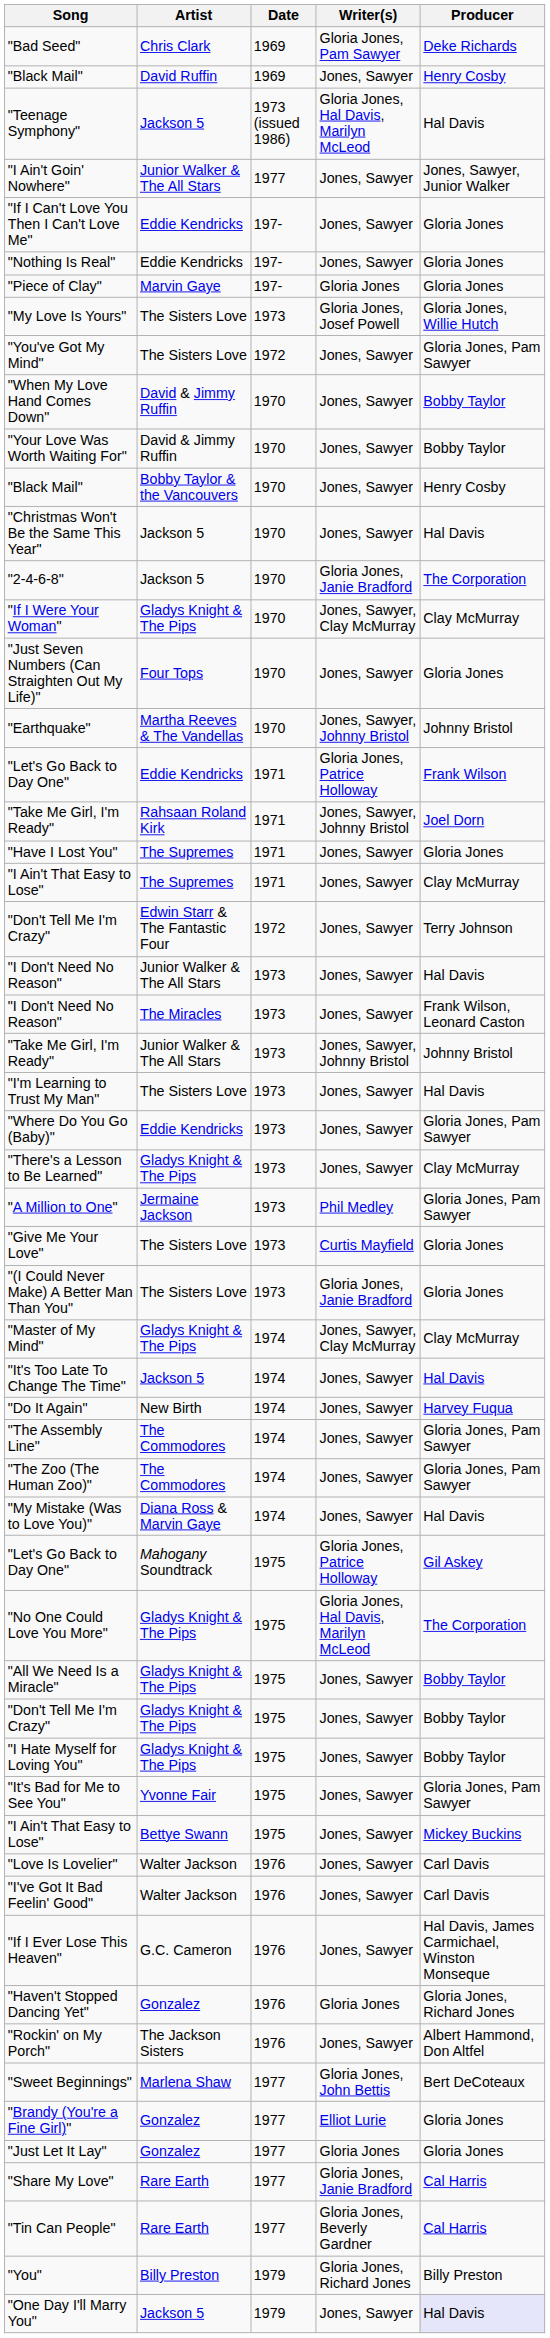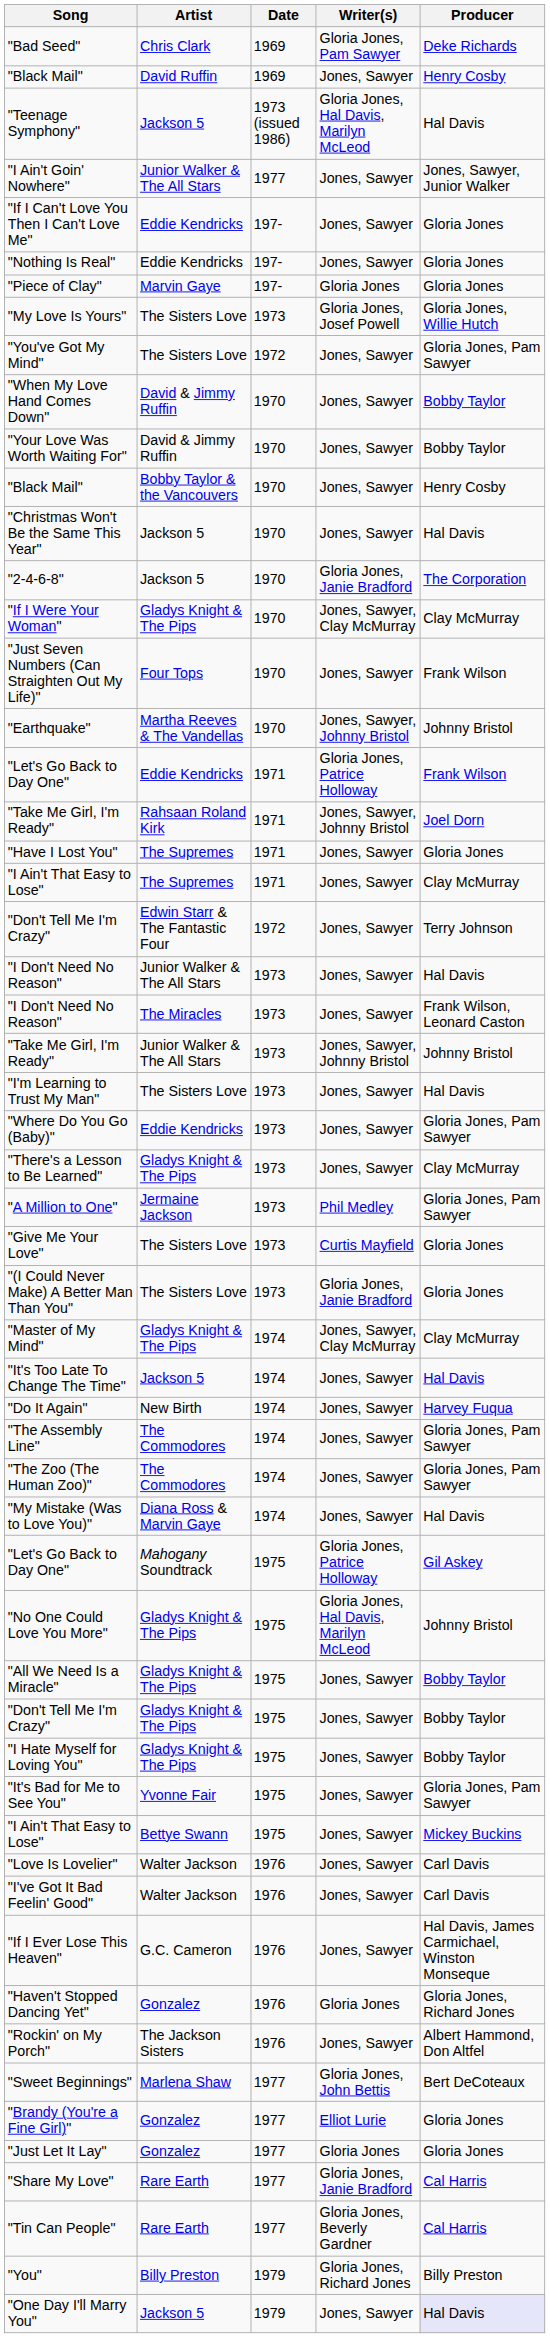 <table class="wikitable">
 <tr>
 <th>Song</th>
 <th>Artist</th>
 <th>Date</th>
 <th>Writer(s)</th>
 <th>Producer</th>
 </tr>
 <tr>
 <td>"Bad Seed"</td>
 <td><a href='#'>Chris Clark</a></td>
 <td>1969</td>
 <td>Gloria Jones, <a href='#'>Pam Sawyer</a></td>
 <td><a href='#'>Deke Richards</a></td>
 </tr>
 <tr>
 <td>"Black Mail"</td>
 <td><a href='#'>David Ruffin</a></td>
 <td>1969</td>
 <td>Jones, Sawyer</td>
 <td><a href='#'>Henry Cosby</a></td>
 </tr>
 <tr>
 <td>"Teenage Symphony"</td>
 <td><a href='#'>Jackson 5</a></td>
 <td>1973 (issued 1986)</td>
 <td>Gloria Jones, <a href='#'>Hal Davis</a>, <a href='#'>Marilyn McLeod</a></td>
 <td>Hal Davis</td>
 </tr>
 <tr>
 <td>"I Ain't Goin' Nowhere"</td>
 <td><a href='#'>Junior Walker & The All Stars</a></td>
 <td>1977</td>
 <td>Jones, Sawyer</td>
 <td>Jones, Sawyer, Junior Walker</td>
 </tr>
 <tr>
 <td>"If I Can't Love You Then I Can't Love Me"</td>
 <td><a href='#'>Eddie Kendricks</a></td>
 <td>197-</td>
 <td>Jones, Sawyer</td>
 <td>Gloria Jones</td>
 </tr>
 <tr>
 <td>"Nothing Is Real"</td>
 <td>Eddie Kendricks</td>
 <td>197-</td>
 <td>Jones, Sawyer</td>
 <td>Gloria Jones</td>
 </tr>
 <tr>
 <td>"Piece of Clay"</td>
 <td><a href='#'>Marvin Gaye</a></td>
 <td>197-</td>
 <td>Gloria Jones</td>
 <td>Gloria Jones</td>
 </tr>
 <tr>
 <td>"My Love Is Yours"</td>
 <td>The Sisters Love</td>
 <td>1973</td>
 <td>Gloria Jones, Josef Powell</td>
 <td>Gloria Jones, <a href='#'>Willie Hutch</a></td>
 </tr>
 <tr>
 <td>"You've Got My Mind"</td>
 <td>The Sisters Love</td>
 <td>1972</td>
 <td>Jones, Sawyer</td>
 <td>Gloria Jones, Pam Sawyer</td>
 </tr>
 <tr>
 <td>"When My Love Hand Comes Down"</td>
 <td><a href='#'>David</a> & <a href='#'>Jimmy Ruffin</a></td>
 <td>1970</td>
 <td>Jones, Sawyer</td>
 <td><a href='#'>Bobby Taylor</a></td>
 </tr>
 <tr>
 <td>"Your Love Was Worth Waiting For"</td>
 <td>David & Jimmy Ruffin</td>
 <td>1970</td>
 <td>Jones, Sawyer</td>
 <td>Bobby Taylor</td>
 </tr>
 <tr>
 <td>"Black Mail"</td>
 <td><a href='#'>Bobby Taylor & the Vancouvers</a></td>
 <td>1970</td>
 <td>Jones, Sawyer</td>
 <td>Henry Cosby</td>
 </tr>
 <tr>
 <td>"Christmas Won't Be the Same This Year"</td>
 <td>Jackson 5</td>
 <td>1970</td>
 <td>Jones, Sawyer</td>
 <td>Hal Davis</td>
 </tr>
 <tr>
 <td>"2-4-6-8"</td>
 <td>Jackson 5</td>
 <td>1970</td>
 <td>Gloria Jones, <a href='#'>Janie Bradford</a></td>
 <td><a href='#'>The Corporation</a></td>
 </tr>
 <tr>
 <td>"<a href='#'>If I Were Your Woman</a>"</td>
 <td><a href='#'>Gladys Knight & The Pips</a></td>
 <td>1970</td>
 <td>Jones, Sawyer, Clay McMurray</td>
 <td>Clay McMurray</td>
 </tr>
 <tr>
 <td>"Just Seven Numbers (Can Straighten Out My Life)"</td>
 <td><a href='#'>Four Tops</a></td>
 <td>1970</td>
 <td>Jones, Sawyer</td>
-<td>Gloria Jones</td>
+<td>Frank Wilson</td>
 </tr>
 <tr>
 <td>"Earthquake"</td>
 <td><a href='#'>Martha Reeves & The Vandellas</a></td>
 <td>1970</td>
 <td>Jones, Sawyer, <a href='#'>Johnny Bristol</a></td>
 <td>Johnny Bristol</td>
 </tr>
 <tr>
 <td>"Let's Go Back to Day One"</td>
 <td><a href='#'>Eddie Kendricks</a></td>
 <td>1971</td>
 <td>Gloria Jones, <a href='#'>Patrice Holloway</a></td>
 <td><a href='#'>Frank Wilson</a></td>
 </tr>
 <tr>
 <td>"Take Me Girl, I'm Ready"</td>
 <td><a href='#'>Rahsaan Roland Kirk</a></td>
 <td>1971</td>
 <td>Jones, Sawyer, Johnny Bristol</td>
 <td><a href='#'>Joel Dorn</a></td>
 </tr>
 <tr>
 <td>"Have I Lost You"</td>
 <td><a href='#'>The Supremes</a></td>
 <td>1971</td>
 <td>Jones, Sawyer</td>
 <td>Gloria Jones</td>
 </tr>
 <tr>
 <td>"I Ain't That Easy to Lose"</td>
 <td><a href='#'>The Supremes</a></td>
 <td>1971</td>
 <td>Jones, Sawyer</td>
 <td>Clay McMurray</td>
 </tr>
 <tr>
 <td>"Don't Tell Me I'm Crazy"</td>
 <td><a href='#'>Edwin Starr</a> & The Fantastic Four</td>
 <td>1972</td>
 <td>Jones, Sawyer</td>
 <td>Terry Johnson</td>
 </tr>
 <tr>
 <td>"I Don't Need No Reason"</td>
 <td>Junior Walker & The All Stars</td>
 <td>1973</td>
 <td>Jones, Sawyer</td>
 <td>Hal Davis</td>
 </tr>
 <tr>
 <td>"I Don't Need No Reason"</td>
 <td><a href='#'>The Miracles</a></td>
 <td>1973</td>
 <td>Jones, Sawyer</td>
 <td>Frank Wilson, Leonard Caston</td>
 </tr>
 <tr>
 <td>"Take Me Girl, I'm Ready"</td>
 <td>Junior Walker & The All Stars</td>
 <td>1973</td>
 <td>Jones, Sawyer, Johnny Bristol</td>
 <td>Johnny Bristol</td>
 </tr>
 <tr>
 <td>"I'm Learning to Trust My Man"</td>
 <td>The Sisters Love</td>
 <td>1973</td>
 <td>Jones, Sawyer</td>
 <td>Hal Davis</td>
 </tr>
 <tr>
 <td>"Where Do You Go (Baby)"</td>
 <td><a href='#'>Eddie Kendricks</a></td>
 <td>1973</td>
 <td>Jones, Sawyer</td>
 <td>Gloria Jones, Pam Sawyer</td>
 </tr>
 <tr>
 <td>"There's a Lesson to Be Learned"</td>
 <td><a href='#'>Gladys Knight & The Pips</a></td>
 <td>1973</td>
 <td>Jones, Sawyer</td>
 <td>Clay McMurray</td>
 </tr>
 <tr>
 <td>"<a href='#'>A Million to One</a>"</td>
 <td><a href='#'>Jermaine Jackson</a></td>
 <td>1973</td>
 <td><a href='#'>Phil Medley</a></td>
 <td>Gloria Jones, Pam Sawyer</td>
 </tr>
 <tr>
 <td>"Give Me Your Love"</td>
 <td>The Sisters Love</td>
 <td>1973</td>
 <td><a href='#'>Curtis Mayfield</a></td>
 <td>Gloria Jones</td>
 </tr>
 <tr>
 <td>"(I Could Never Make) A Better Man Than You"</td>
 <td>The Sisters Love</td>
 <td>1973</td>
 <td>Gloria Jones, <a href='#'>Janie Bradford</a></td>
 <td>Gloria Jones</td>
 </tr>
 <tr>
 <td>"Master of My Mind"</td>
 <td><a href='#'>Gladys Knight & The Pips</a></td>
 <td>1974</td>
 <td>Jones, Sawyer, Clay McMurray</td>
 <td>Clay McMurray</td>
 </tr>
 <tr>
 <td>"It's Too Late To Change The Time"</td>
 <td><a href='#'>Jackson 5</a></td>
 <td>1974</td>
 <td>Jones, Sawyer</td>
 <td><a href='#'>Hal Davis</a></td>
 </tr>
 <tr>
 <td>"Do It Again"</td>
 <td>New Birth</td>
 <td>1974</td>
 <td>Jones, Sawyer</td>
 <td><a href='#'>Harvey Fuqua</a></td>
 </tr>
 <tr>
 <td>"The Assembly Line"</td>
 <td><a href='#'>The Commodores</a></td>
 <td>1974</td>
 <td>Jones, Sawyer</td>
 <td>Gloria Jones, Pam Sawyer</td>
 </tr>
 <tr>
 <td>"The Zoo (The Human Zoo)"</td>
 <td><a href='#'>The Commodores</a></td>
 <td>1974</td>
 <td>Jones, Sawyer</td>
 <td>Gloria Jones, Pam Sawyer</td>
 </tr>
 <tr>
 <td>"My Mistake (Was to Love You)"</td>
 <td><a href='#'>Diana Ross</a> & <a href='#'>Marvin Gaye</a></td>
 <td>1974</td>
 <td>Jones, Sawyer</td>
 <td>Hal Davis</td>
 </tr>
 <tr>
 <td>"Let's Go Back to Day One"</td>
 <td><em>Mahogany</em> Soundtrack</td>
 <td>1975</td>
 <td>Gloria Jones, <a href='#'>Patrice Holloway</a></td>
 <td><a href='#'>Gil Askey</a></td>
 </tr>
 <tr>
 <td>"No One Could Love You More"</td>
 <td><a href='#'>Gladys Knight & The Pips</a></td>
 <td>1975</td>
 <td>Gloria Jones, <a href='#'>Hal Davis</a>, <a href='#'>Marilyn McLeod</a></td>
-<td><a href='#'>The Corporation</a></td>
+<td>Johnny Bristol</td>
 </tr>
 <tr>
 <td>"All We Need Is a Miracle"</td>
 <td><a href='#'>Gladys Knight & The Pips</a></td>
 <td>1975</td>
 <td>Jones, Sawyer</td>
 <td><a href='#'>Bobby Taylor</a></td>
 </tr>
 <tr>
 <td>"Don't Tell Me I'm Crazy"</td>
 <td><a href='#'>Gladys Knight & The Pips</a></td>
 <td>1975</td>
 <td>Jones, Sawyer</td>
 <td>Bobby Taylor</td>
 </tr>
 <tr>
 <td>"I Hate Myself for Loving You"</td>
 <td><a href='#'>Gladys Knight & The Pips</a></td>
 <td>1975</td>
 <td>Jones, Sawyer</td>
 <td>Bobby Taylor</td>
 </tr>
 <tr>
 <td>"It's Bad for Me to See You"</td>
 <td><a href='#'>Yvonne Fair</a></td>
 <td>1975</td>
 <td>Jones, Sawyer</td>
 <td>Gloria Jones, Pam Sawyer</td>
 </tr>
 <tr>
 <td>"I Ain't That Easy to Lose"</td>
 <td><a href='#'>Bettye Swann</a></td>
 <td>1975</td>
 <td>Jones, Sawyer</td>
 <td><a href='#'>Mickey Buckins</a></td>
 </tr>
 <tr>
 <td>"Love Is Lovelier"</td>
 <td>Walter Jackson</td>
 <td>1976</td>
 <td>Jones, Sawyer</td>
 <td>Carl Davis</td>
 </tr>
 <tr>
 <td>"I've Got It Bad Feelin' Good"</td>
 <td>Walter Jackson</td>
 <td>1976</td>
 <td>Jones, Sawyer</td>
 <td>Carl Davis</td>
 </tr>
 <tr>
 <td>"If I Ever Lose This Heaven"</td>
 <td>G.C. Cameron</td>
 <td>1976</td>
 <td>Jones, Sawyer</td>
 <td>Hal Davis, James Carmichael, Winston Monseque</td>
 </tr>
 <tr>
 <td>"Haven't Stopped Dancing Yet"</td>
 <td><a href='#'>Gonzalez</a></td>
 <td>1976</td>
 <td>Gloria Jones</td>
 <td>Gloria Jones, Richard Jones</td>
 </tr>
 <tr>
 <td>"Rockin' on My Porch"</td>
 <td>The Jackson Sisters</td>
 <td>1976</td>
 <td>Jones, Sawyer</td>
 <td>Albert Hammond, Don Altfel</td>
 </tr>
 <tr>
 <td>"Sweet Beginnings"</td>
 <td><a href='#'>Marlena Shaw</a></td>
 <td>1977</td>
 <td>Gloria Jones, <a href='#'>John Bettis</a></td>
 <td>Bert DeCoteaux</td>
 </tr>
 <tr>
 <td>"<a href='#'>Brandy (You're a Fine Girl)</a>"</td>
 <td><a href='#'>Gonzalez</a></td>
 <td>1977</td>
 <td><a href='#'>Elliot Lurie</a></td>
 <td>Gloria Jones</td>
 </tr>
 <tr>
 <td>"Just Let It Lay"</td>
 <td><a href='#'>Gonzalez</a></td>
 <td>1977</td>
 <td>Gloria Jones</td>
 <td>Gloria Jones</td>
 </tr>
 <tr>
 <td>"Share My Love"</td>
 <td><a href='#'>Rare Earth</a></td>
 <td>1977</td>
 <td>Gloria Jones, <a href='#'>Janie Bradford</a></td>
 <td><a href='#'>Cal Harris</a></td>
 </tr>
 <tr>
 <td>"Tin Can People"</td>
 <td><a href='#'>Rare Earth</a></td>
 <td>1977</td>
 <td>Gloria Jones, Beverly Gardner</td>
 <td><a href='#'>Cal Harris</a></td>
 </tr>
 <tr>
 <td>"You"</td>
 <td><a href='#'>Billy Preston</a></td>
 <td>1979</td>
 <td>Gloria Jones, Richard Jones</td>
 <td>Billy Preston</td>
 </tr>
 <tr>
 <td>"One Day I'll Marry You"</td>
 <td><a href='#'>Jackson 5</a></td>
 <td>1979</td>
 <td>Jones, Sawyer</td>
 <td style="background: lavender;">Hal Davis</td>
 </tr>
 </table>
